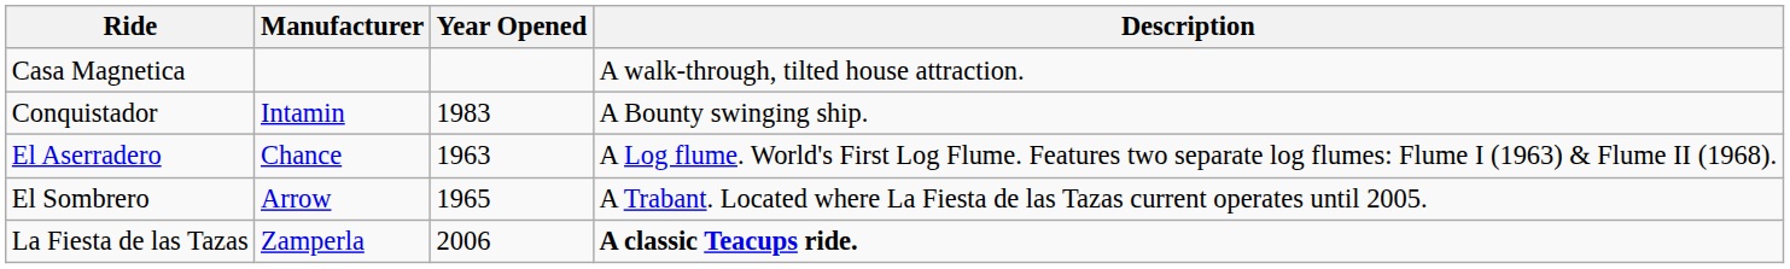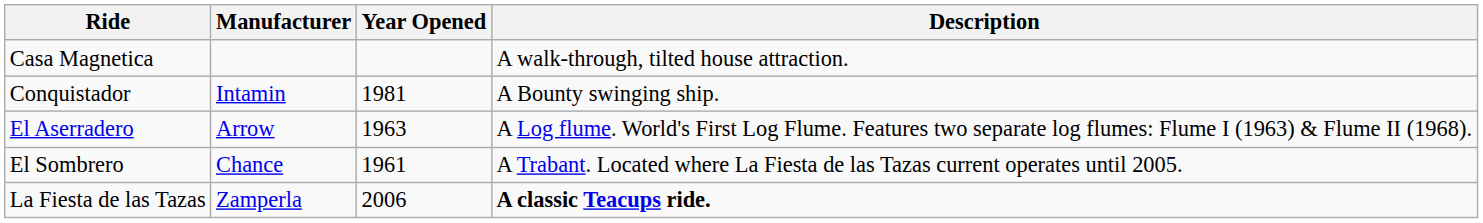 <table class=wikitable>
 <tr>
 <th>Ride</th>
 <th>Manufacturer</th>
 <th>Year Opened</th>
 <th>Description</th>
 </tr>
 <tr>
 <td>Casa Magnetica</td>
 <td></td>
 <td></td>
 <td>A walk-through, tilted house attraction.</td>
 </tr>
 <tr>
 <td>Conquistador</td>
 <td><a href='#'>Intamin</a></td>
-<td>1983</td>
+<td>1981</td>
 <td>A Bounty swinging ship.</td>
 </tr>
 <tr>
 <td><a href='#'>El Aserradero</a></td>
-<td><a href='#'>Chance</a></td>
+<td><a href='#'>Arrow</a></td>
 <td>1963</td>
 <td>A <a href='#'>Log flume</a>. World's First Log Flume. Features two separate log flumes: Flume I (1963) & Flume II (1968).</td>
 </tr>
 <tr>
 <td>El Sombrero</td>
-<td><a href='#'>Arrow</a></td>
-<td>1965</td>
+<td><a href='#'>Chance</a></td>
+<td>1961</td>
 <td>A <a href='#'>Trabant</a>. Located where La Fiesta de las Tazas current operates until 2005.</td>
 </tr>
 <tr>
 <td>La Fiesta de las Tazas</td>
 <td><a href='#'>Zamperla</a></td>
 <td>2006</td>
 <td><strong>A classic <a href='#'>Teacups</a> ride.</strong></td>
 </tr>
 </table>
